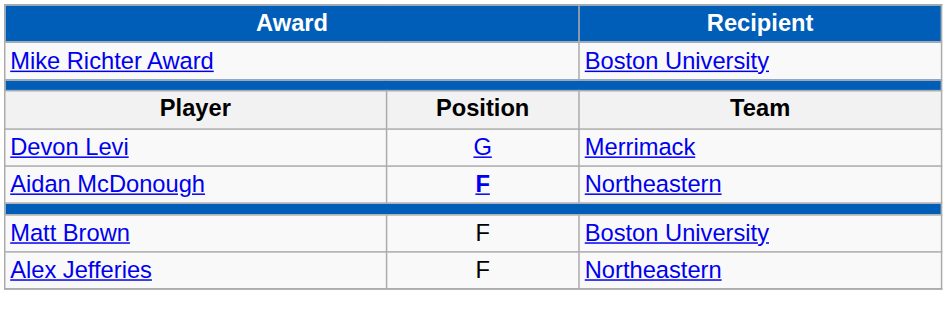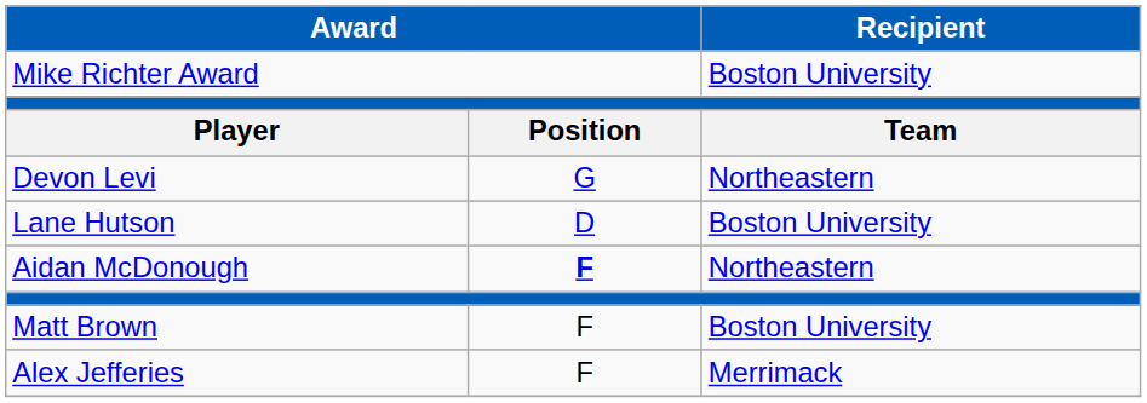 <table class="wikitable" width=40%>
 <tr>
 <th style="color:white; background:#005EB8" colspan=2>Award</th>
 <th style="color:white; background:#005EB8">Recipient</th>
 </tr>
 <tr>
 <td colspan=2><a href='#'>Mike Richter Award</a></td>
 <td><a href='#'>Boston University</a></td>
 </tr>
 <tr>
 <th style="color:white; background:#005EB8" colspan=3><a href='#'></a></th>
 </tr>
 <tr>
 <th>Player</th>
 <th>Position</th>
 <th>Team</th>
 </tr>
 <tr>
 <td><a href='#'>Devon Levi</a></td>
 <td align=center><a href='#'>G</a></td>
-<td><a href='#'>Merrimack</a></td>
+<td><a href='#'>Northeastern</a></td>
+</tr>
+<tr>
+<td><a href='#'>Lane Hutson</a></td>
+<td align=center><a href='#'>D</a></td>
+<td><a href='#'>Boston University</a></td>
 </tr>
 <tr>
 <td><a href='#'>Aidan McDonough</a></td>
 <td align=center><strong><a href='#'>F</a></strong></td>
 <td><a href='#'>Northeastern</a></td>
 </tr>
 <tr>
 <th style="color:white; background:#005EB8" colspan=3></th>
 </tr>
 <tr>
 <td><a href='#'>Matt Brown</a></td>
 <td align=center>F</td>
 <td><a href='#'>Boston University</a></td>
 </tr>
 <tr>
 <td><a href='#'>Alex Jefferies</a></td>
 <td align=center>F</td>
-<td><a href='#'>Northeastern</a></td>
+<td><a href='#'>Merrimack</a></td>
 </tr>
 <tr>
 </tr>
 </table>
